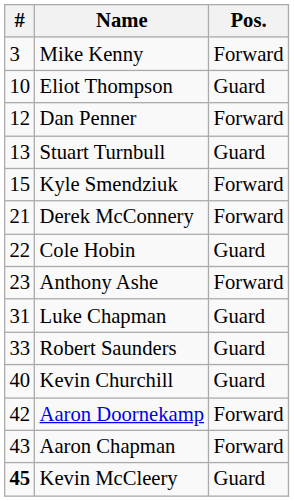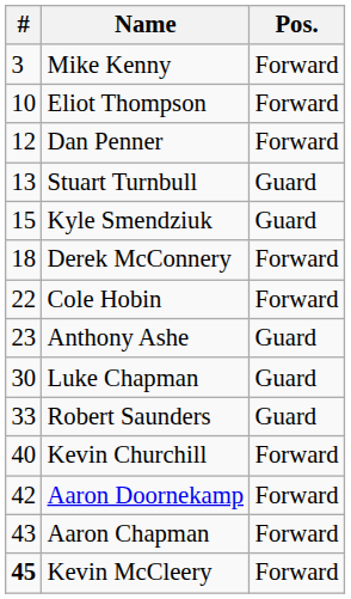 <table class="wikitable">
 <tr>
 <th>#</th>
 <th>Name</th>
 <th>Pos.</th>
 </tr>
 <tr>
 <td>3</td>
 <td>Mike Kenny</td>
 <td>Forward</td>
 </tr>
 <tr>
 <td>10</td>
 <td>Eliot Thompson</td>
-<td>Guard</td>
+<td>Forward</td>
 </tr>
 <tr>
 <td>12</td>
 <td>Dan Penner</td>
 <td>Forward</td>
 </tr>
 <tr>
 <td>13</td>
 <td>Stuart Turnbull</td>
 <td>Guard</td>
 </tr>
 <tr>
 <td>15</td>
 <td>Kyle Smendziuk</td>
-<td>Forward</td>
+<td>Guard</td>
 </tr>
 <tr>
-<td>21</td>
+<td>18</td>
 <td>Derek McConnery</td>
 <td>Forward</td>
 </tr>
 <tr>
 <td>22</td>
 <td>Cole Hobin</td>
-<td>Guard</td>
+<td>Forward</td>
 </tr>
 <tr>
 <td>23</td>
 <td>Anthony Ashe</td>
-<td>Forward</td>
+<td>Guard</td>
 </tr>
 <tr>
-<td>31</td>
+<td>30</td>
 <td>Luke Chapman</td>
 <td>Guard</td>
 </tr>
 <tr>
 <td>33</td>
 <td>Robert Saunders</td>
 <td>Guard</td>
 </tr>
 <tr>
 <td>40</td>
 <td>Kevin Churchill</td>
-<td>Guard</td>
+<td>Forward</td>
 </tr>
 <tr>
 <td>42</td>
 <td><a href='#'>Aaron Doornekamp</a></td>
 <td>Forward</td>
 </tr>
 <tr>
 <td>43</td>
 <td>Aaron Chapman</td>
 <td>Forward</td>
 </tr>
 <tr>
 <td><strong>45</strong></td>
 <td>Kevin McCleery</td>
-<td>Guard</td>
+<td>Forward</td>
 </tr>
 </table>
